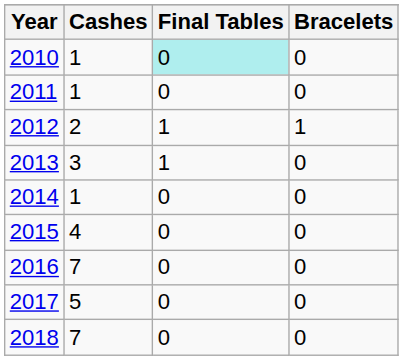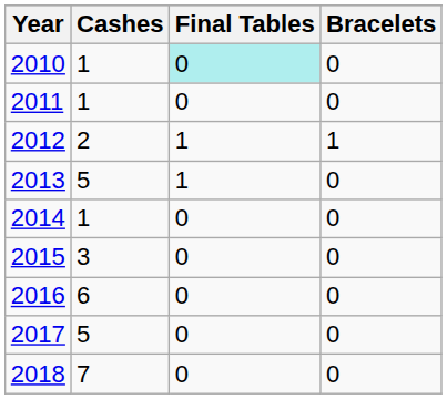 <table class="wikitable">
 <tr>
 </tr>
 <tr>
 <th>Year</th>
 <th>Cashes</th>
 <th>Final Tables</th>
 <th>Bracelets</th>
 </tr>
 <tr>
 <td><a href='#'>2010</a></td>
 <td>1</td>
 <td style="background: paleturquoise;">0</td>
 <td>0</td>
 </tr>
 <tr>
 <td><a href='#'>2011</a></td>
 <td>1</td>
 <td>0</td>
 <td>0</td>
 </tr>
 <tr>
 <td><a href='#'>2012</a></td>
 <td>2</td>
 <td>1</td>
 <td>1</td>
 </tr>
 <tr>
 <td><a href='#'>2013</a></td>
-<td>3</td>
+<td>5</td>
 <td>1</td>
 <td>0</td>
 </tr>
 <tr>
 <td><a href='#'>2014</a></td>
 <td>1</td>
 <td>0</td>
 <td>0</td>
 </tr>
 <tr>
 <td><a href='#'>2015</a></td>
-<td>4</td>
+<td>3</td>
 <td>0</td>
 <td>0</td>
 </tr>
 <tr>
 <td><a href='#'>2016</a></td>
-<td>7</td>
+<td>6</td>
 <td>0</td>
 <td>0</td>
 </tr>
 <tr>
 <td><a href='#'>2017</a></td>
 <td>5</td>
 <td>0</td>
 <td>0</td>
 </tr>
 <tr>
 <td><a href='#'>2018</a></td>
 <td>7</td>
 <td>0</td>
 <td>0</td>
 </tr>
 </table>
